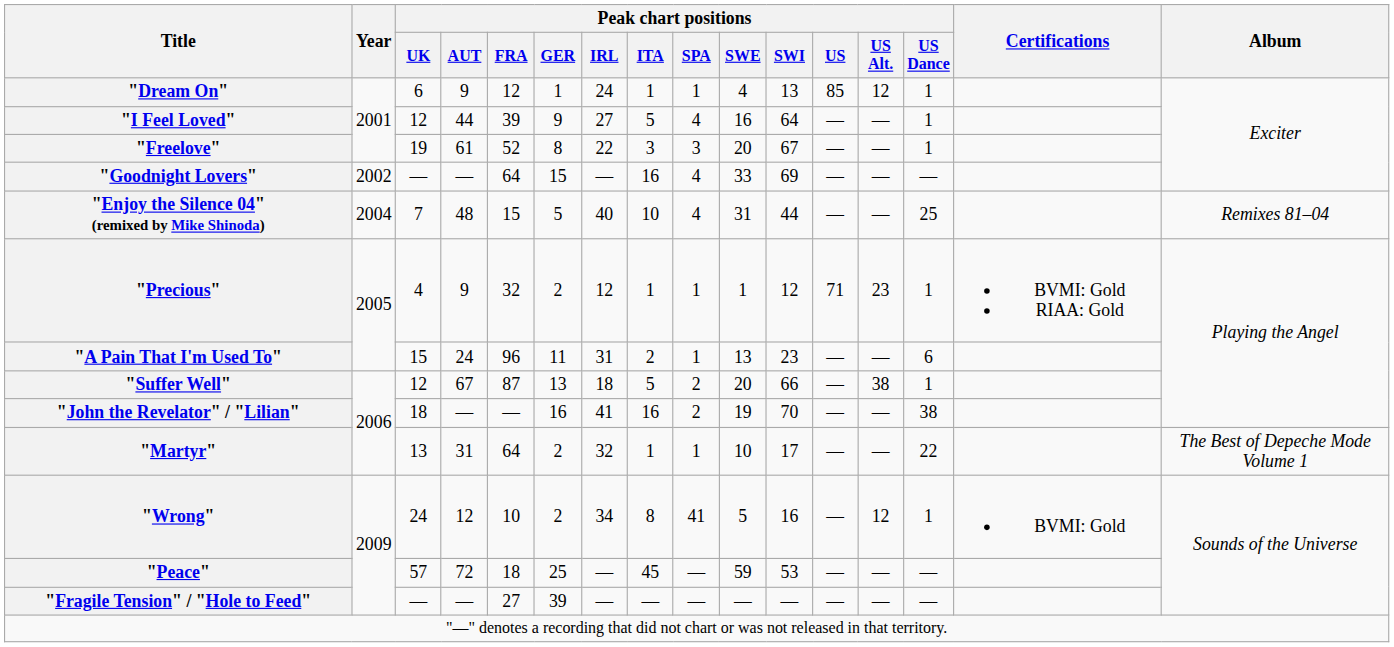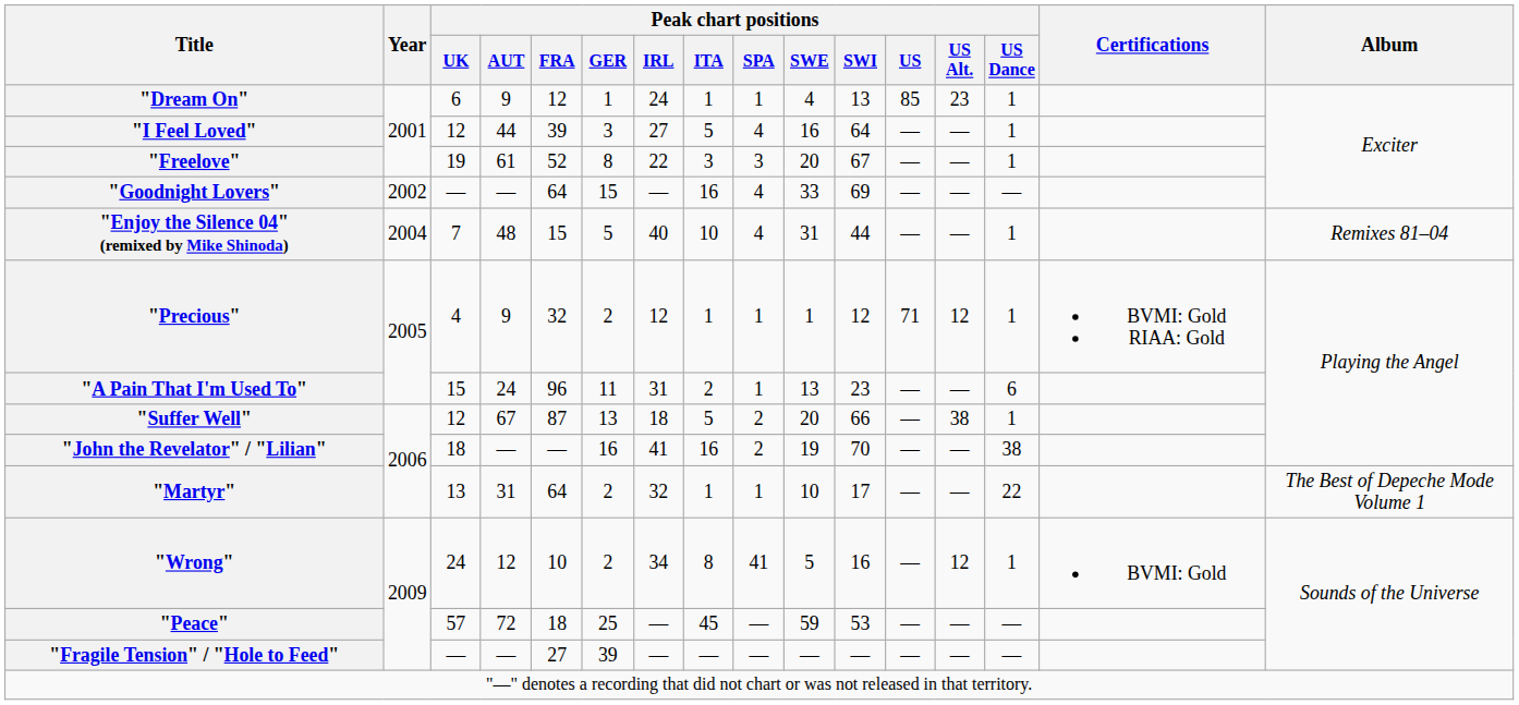 <table class="wikitable plainrowheaders" style="text-align:center;">
 <tr>
 <th scope="col" rowspan="2" style="width:21em;">Title</th>
 <th scope="col" rowspan="2" style="width:1em;">Year</th>
 <th colspan="12" scope="col">Peak chart positions</th>
 <th scope="col" rowspan="2" style="width:12em;"><a href='#'>Certifications</a></th>
 <th scope="col" rowspan="2" style="width:13.5em;">Album</th>
 </tr>
 <tr>
 <th scope="col" style="width:2.5em;font-size:90%;"><a href='#'>UK</a><br></th>
 <th scope="col" style="width:2.5em;font-size:90%;"><a href='#'>AUT</a><br></th>
 <th scope="col" style="width:2.5em;font-size:90%;"><a href='#'>FRA</a><br></th>
 <th scope="col" style="width:2.5em;font-size:90%;"><a href='#'>GER</a><br></th>
 <th scope="col" style="width:2.5em;font-size:90%;"><a href='#'>IRL</a><br></th>
 <th scope="col" style="width:2.5em;font-size:90%;"><a href='#'>ITA</a><br></th>
 <th scope="col" style="width:2.5em;font-size:90%;"><a href='#'>SPA</a><br></th>
 <th scope="col" style="width:2.5em;font-size:90%;"><a href='#'>SWE</a><br></th>
 <th scope="col" style="width:2.5em;font-size:90%;"><a href='#'>SWI</a><br></th>
 <th scope="col" style="width:2.5em;font-size:90%;"><a href='#'>US</a><br></th>
 <th scope="col" style="width:2.5em;font-size:90%;"><a href='#'>US<br>Alt.</a><br></th>
 <th scope="col" style="width:2.5em;font-size:90%;"><a href='#'>US<br>Dance</a><br></th>
 </tr>
 <tr>
 <th scope="row">"<a href='#'>Dream On</a>"</th>
 <td rowspan="3">2001</td>
 <td>6</td>
 <td>9</td>
 <td>12</td>
 <td>1</td>
 <td>24</td>
 <td>1</td>
 <td>1</td>
 <td>4</td>
 <td>13</td>
 <td>85</td>
-<td>12</td>
+<td>23</td>
 <td>1</td>
 <td></td>
 <td rowspan="4"><em>Exciter</em></td>
 </tr>
 <tr>
 <th scope="row">"<a href='#'>I Feel Loved</a>"</th>
 <td>12</td>
 <td>44</td>
 <td>39</td>
-<td>9</td>
+<td>3</td>
 <td>27</td>
 <td>5</td>
 <td>4</td>
 <td>16</td>
 <td>64</td>
 <td>—</td>
 <td>—</td>
 <td>1</td>
 <td></td>
 </tr>
 <tr>
 <th scope="row">"<a href='#'>Freelove</a>"</th>
 <td>19</td>
 <td>61</td>
 <td>52</td>
 <td>8</td>
 <td>22</td>
 <td>3</td>
 <td>3</td>
 <td>20</td>
 <td>67</td>
 <td>—</td>
 <td>—</td>
 <td>1</td>
 <td></td>
 </tr>
 <tr>
 <th scope="row">"<a href='#'>Goodnight Lovers</a>"</th>
 <td>2002</td>
 <td>—</td>
 <td>—</td>
 <td>64</td>
 <td>15</td>
 <td>—</td>
 <td>16</td>
 <td>4</td>
 <td>33</td>
 <td>69</td>
 <td>—</td>
 <td>—</td>
 <td>—</td>
 <td></td>
 </tr>
 <tr>
 <th scope="row">"<a href='#'>Enjoy the Silence 04</a>"<br><small>(remixed by <a href='#'>Mike Shinoda</a>)</small></th>
 <td>2004</td>
 <td>7</td>
 <td>48</td>
 <td>15</td>
 <td>5</td>
 <td>40</td>
 <td>10</td>
 <td>4</td>
 <td>31</td>
 <td>44</td>
 <td>—</td>
 <td>—</td>
-<td>25</td>
+<td>1</td>
 <td></td>
 <td><em>Remixes 81–04</em></td>
 </tr>
 <tr>
 <th scope="row">"<a href='#'>Precious</a>"</th>
 <td rowspan="2">2005</td>
 <td>4</td>
 <td>9</td>
 <td>32</td>
 <td>2</td>
 <td>12</td>
 <td>1</td>
 <td>1</td>
 <td>1</td>
 <td>12</td>
 <td>71</td>
-<td>23</td>
+<td>12</td>
 <td>1</td>
 <td><br><ul><li>BVMI: Gold</li><li>RIAA: Gold</li></ul></td>
 <td rowspan="4"><em>Playing the Angel</em></td>
 </tr>
 <tr>
 <th scope="row">"<a href='#'>A Pain That I'm Used To</a>"</th>
 <td>15</td>
 <td>24</td>
 <td>96</td>
 <td>11</td>
 <td>31</td>
 <td>2</td>
 <td>1</td>
 <td>13</td>
 <td>23</td>
 <td>—</td>
 <td>—</td>
 <td>6</td>
 <td></td>
 </tr>
 <tr>
 <th scope="row">"<a href='#'>Suffer Well</a>"</th>
 <td rowspan="3">2006</td>
 <td>12</td>
 <td>67</td>
 <td>87</td>
 <td>13</td>
 <td>18</td>
 <td>5</td>
 <td>2</td>
 <td>20</td>
 <td>66</td>
 <td>—</td>
 <td>38</td>
 <td>1</td>
 <td></td>
 </tr>
 <tr>
 <th scope="row">"<a href='#'>John the Revelator</a>" / "<a href='#'>Lilian</a>"</th>
 <td>18</td>
 <td>—</td>
 <td>—</td>
 <td>16</td>
 <td>41</td>
 <td>16</td>
 <td>2</td>
 <td>19</td>
 <td>70</td>
 <td>—</td>
 <td>—</td>
 <td>38</td>
 <td></td>
 </tr>
 <tr>
 <th scope="row">"<a href='#'>Martyr</a>"</th>
 <td>13</td>
 <td>31</td>
 <td>64</td>
 <td>2</td>
 <td>32</td>
 <td>1</td>
 <td>1</td>
 <td>10</td>
 <td>17</td>
 <td>—</td>
 <td>—</td>
 <td>22</td>
 <td></td>
 <td><em>The Best of Depeche Mode<br>Volume 1</em></td>
 </tr>
 <tr>
 <th scope="row">"<a href='#'>Wrong</a>"</th>
 <td rowspan="3">2009</td>
 <td>24</td>
 <td>12</td>
 <td>10</td>
 <td>2</td>
 <td>34</td>
 <td>8</td>
 <td>41</td>
 <td>5</td>
 <td>16</td>
 <td>—</td>
 <td>12</td>
 <td>1</td>
 <td><br><ul><li>BVMI: Gold</li></ul></td>
 <td rowspan="3"><em>Sounds of the Universe</em></td>
 </tr>
 <tr>
 <th scope="row">"<a href='#'>Peace</a>"</th>
 <td>57</td>
 <td>72</td>
 <td>18</td>
 <td>25</td>
 <td>—</td>
 <td>45</td>
 <td>—</td>
 <td>59</td>
 <td>53</td>
 <td>—</td>
 <td>—</td>
 <td>—</td>
 <td></td>
 </tr>
 <tr>
 <th scope="row">"<a href='#'>Fragile Tension</a>" / "<a href='#'>Hole to Feed</a>"</th>
 <td>—</td>
 <td>—</td>
 <td>27</td>
 <td>39</td>
 <td>—</td>
 <td>—</td>
 <td>—</td>
 <td>—</td>
 <td>—</td>
 <td>—</td>
 <td>—</td>
 <td>—</td>
 <td></td>
 </tr>
 <tr>
 <td colspan="17" style="font-size:90%">"—" denotes a recording that did not chart or was not released in that territory.</td>
 </tr>
 </table>
